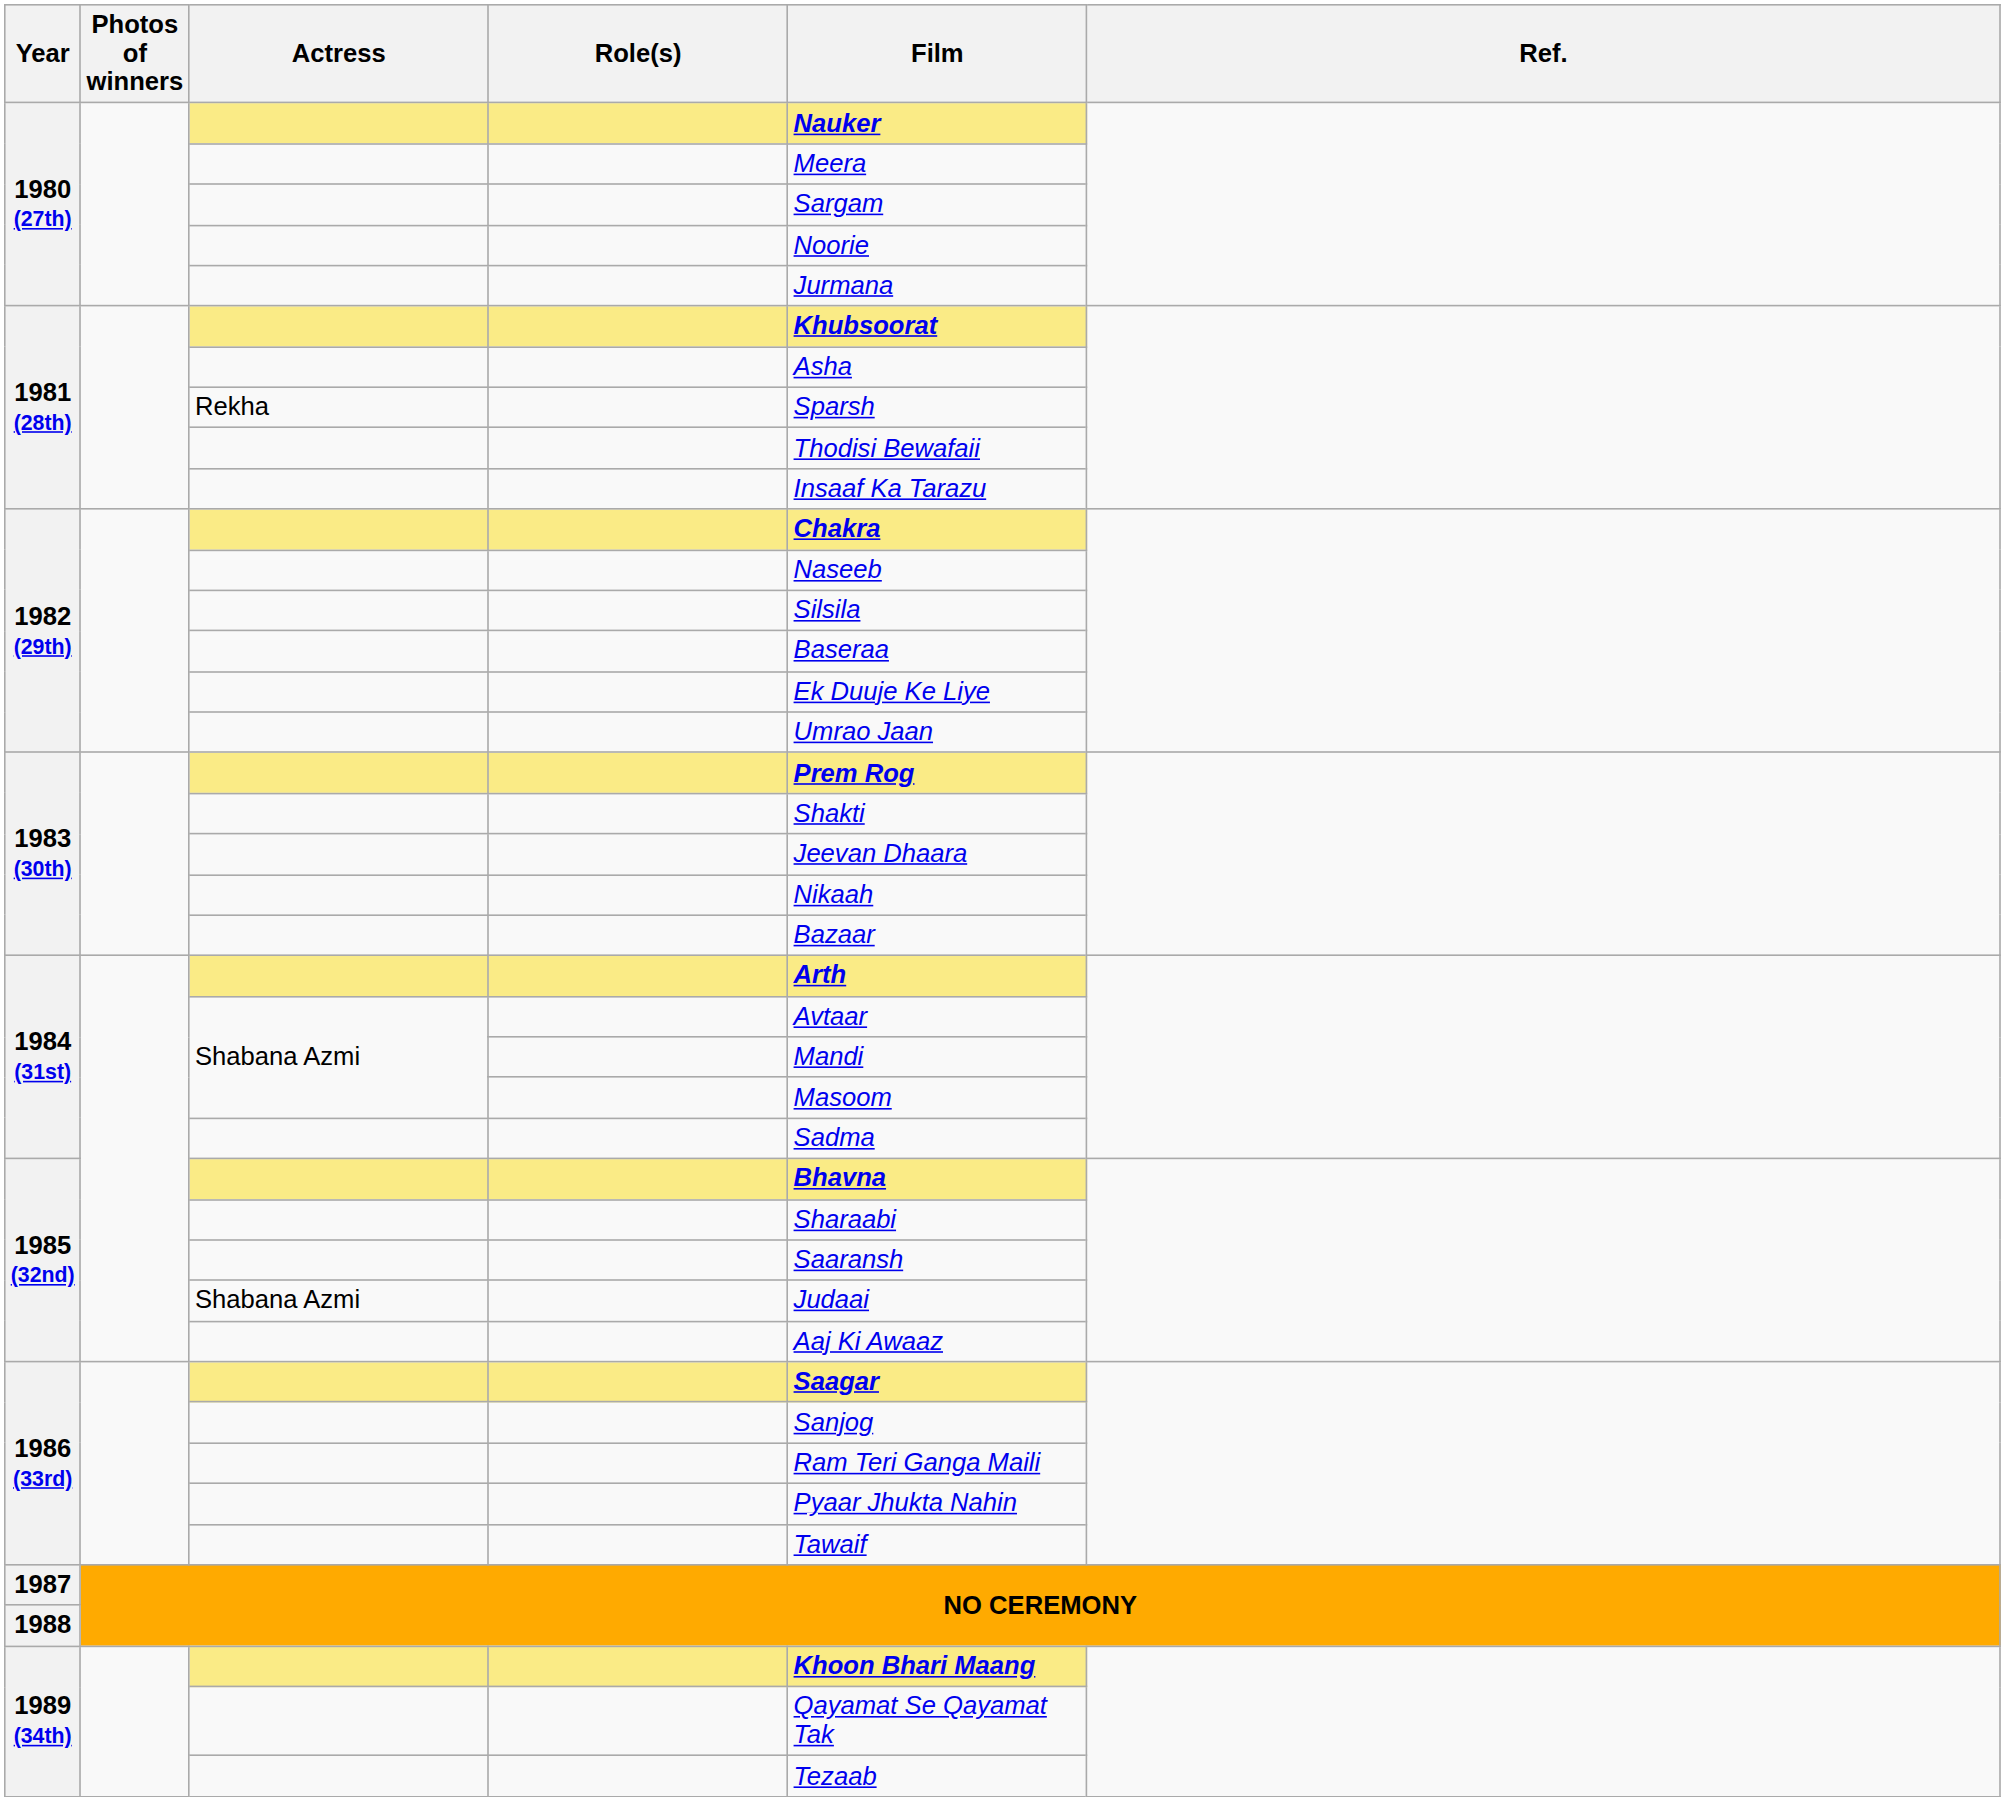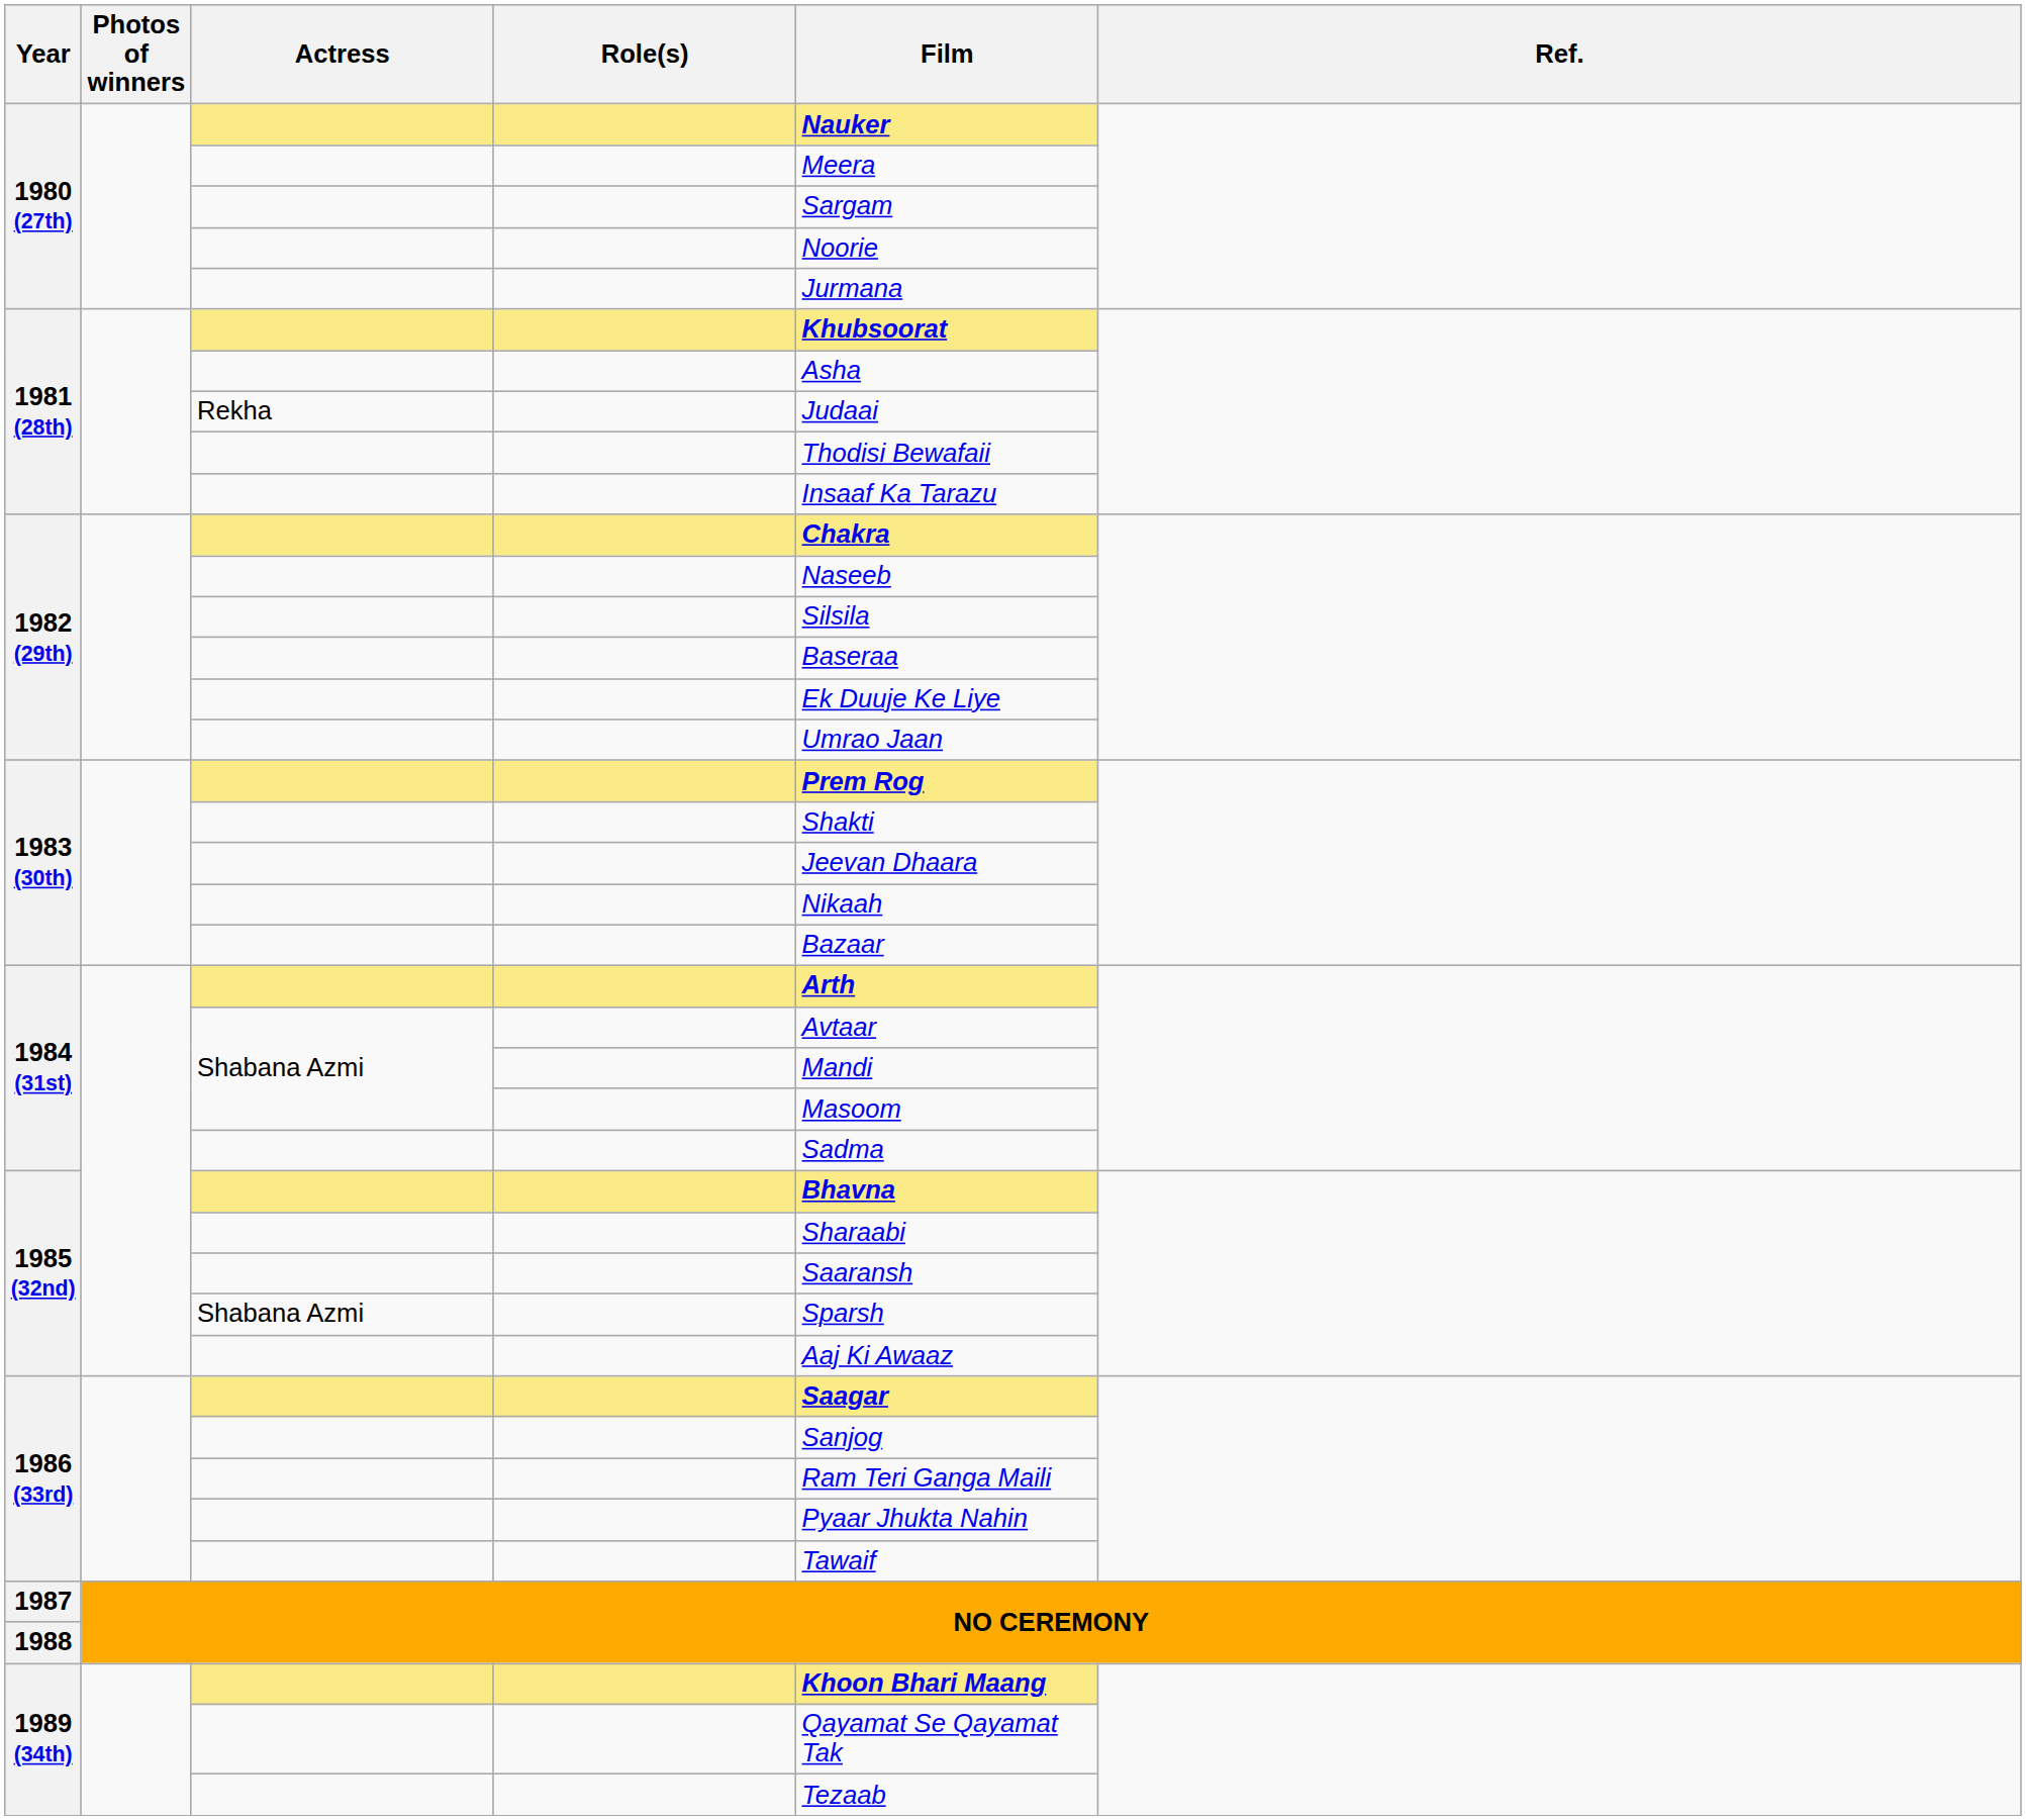 <table class="wikitable sortable" style="text-align:left;">
 <tr>
 <th scope="col" style="width:3%; text-align:center;">Year</th>
 <th scope="col" style="width:3%;text-align:center;">Photos of winners</th>
 <th scope="col" style="width:15%;text-align:center;">Actress</th>
 <th scope="col" style="width:15%;text-align:center;">Role(s)</th>
 <th scope="col" style="width:15%;text-align:center;">Film</th>
 <th>Ref.</th>
 </tr>
 <tr>
 <th scope="row" rowspan=5 style="text-align:center">1980 <br><small><a href='#'>(27th)</a> </small></th>
 <td rowspan=5 style="text-align:center"></td>
 <td style="background:#FAEB86;"><strong></strong> </td>
 <td style="background:#FAEB86;"><strong></strong></td>
 <td style="background:#FAEB86;"><strong><em><a href='#'>Nauker</a></em></strong></td>
 <td rowspan="5"></td>
 </tr>
 <tr>
 <td></td>
 <td></td>
 <td><em><a href='#'>Meera</a></em></td>
 </tr>
 <tr>
 <td></td>
 <td></td>
 <td><em><a href='#'>Sargam</a></em></td>
 </tr>
 <tr>
 <td></td>
 <td></td>
 <td><em><a href='#'>Noorie</a></em></td>
 </tr>
 <tr>
 <td></td>
 <td></td>
 <td><em><a href='#'>Jurmana</a></em></td>
 </tr>
 <tr>
 <th scope="row" rowspan=5 style="text-align:center">1981 <br><small><a href='#'>(28th)</a> </small></th>
 <td rowspan=5 style="text-align:center"></td>
 <td style="background:#FAEB86;"><strong></strong> </td>
 <td style="background:#FAEB86;"><strong></strong></td>
 <td style="background:#FAEB86;"><strong><em><a href='#'>Khubsoorat</a></em></strong></td>
 <td rowspan="5"></td>
 </tr>
 <tr>
 <td></td>
 <td></td>
 <td><em><a href='#'>Asha</a></em></td>
 </tr>
 <tr>
 <td>Rekha</td>
 <td></td>
-<td><em><a href='#'>Sparsh</a></em></td>
+<td><em><a href='#'>Judaai</a></em></td>
 </tr>
 <tr>
 <td></td>
 <td></td>
 <td><em><a href='#'>Thodisi Bewafaii</a></em></td>
 </tr>
 <tr>
 <td></td>
 <td></td>
 <td><em><a href='#'>Insaaf Ka Tarazu</a></em></td>
 </tr>
 <tr>
 <th scope="row" rowspan=6 style="text-align:center">1982 <br><small><a href='#'>(29th)</a> </small></th>
 <td rowspan=6 style="text-align:center"></td>
 <td style="background:#FAEB86;"><strong></strong> </td>
 <td style="background:#FAEB86;"><strong></strong></td>
 <td style="background:#FAEB86;"><strong><em><a href='#'>Chakra</a></em></strong></td>
 <td rowspan="6"></td>
 </tr>
 <tr>
 <td></td>
 <td></td>
 <td><em><a href='#'>Naseeb</a></em></td>
 </tr>
 <tr>
 <td></td>
 <td></td>
 <td><em><a href='#'>Silsila</a></em></td>
 </tr>
 <tr>
 <td></td>
 <td></td>
 <td><em><a href='#'>Baseraa</a></em></td>
 </tr>
 <tr>
 <td></td>
 <td></td>
 <td><em><a href='#'>Ek Duuje Ke Liye</a></em></td>
 </tr>
 <tr>
 <td></td>
 <td></td>
 <td><em><a href='#'>Umrao Jaan</a></em></td>
 </tr>
 <tr>
 <th scope="row" rowspan=5 style="text-align:center">1983 <br><small><a href='#'>(30th)</a> </small></th>
 <td rowspan=5 style="text-align:center"></td>
 <td style="background:#FAEB86;"><strong></strong> </td>
 <td style="background:#FAEB86;"><strong></strong></td>
 <td style="background:#FAEB86;"><strong><em><a href='#'>Prem Rog</a></em></strong></td>
 <td rowspan="5"></td>
 </tr>
 <tr>
 <td></td>
 <td></td>
 <td><em><a href='#'>Shakti</a></em></td>
 </tr>
 <tr>
 <td></td>
 <td></td>
 <td><em><a href='#'>Jeevan Dhaara</a></em></td>
 </tr>
 <tr>
 <td></td>
 <td></td>
 <td><em><a href='#'>Nikaah</a></em></td>
 </tr>
 <tr>
 <td></td>
 <td></td>
 <td><em><a href='#'>Bazaar</a></em></td>
 </tr>
 <tr>
 <th scope="row" rowspan=5 style="text-align:center">1984 <br><small><a href='#'>(31st)</a> </small></th>
 <td rowspan="10" style="text-align:center"></td>
 <td style="background:#FAEB86;"><strong></strong> </td>
 <td style="background:#FAEB86;"><strong></strong></td>
 <td style="background:#FAEB86;"><strong><em><a href='#'>Arth</a></em></strong></td>
 <td rowspan="5"></td>
 </tr>
 <tr>
 <td rowspan=3>Shabana Azmi</td>
 <td></td>
 <td><em><a href='#'>Avtaar</a></em></td>
 </tr>
 <tr>
 <td></td>
 <td><em><a href='#'>Mandi</a></em></td>
 </tr>
 <tr>
 <td></td>
 <td><em><a href='#'>Masoom</a></em></td>
 </tr>
 <tr>
 <td></td>
 <td></td>
 <td><em><a href='#'>Sadma</a></em></td>
 </tr>
 <tr>
 <th scope="row" rowspan=5 style="text-align:center">1985 <br><small><a href='#'>(32nd)</a> </small></th>
 <td style="background:#FAEB86;"><strong></strong> </td>
 <td style="background:#FAEB86;"><strong></strong></td>
 <td style="background:#FAEB86;"><strong><em><a href='#'>Bhavna</a></em></strong></td>
 <td rowspan="5"></td>
 </tr>
 <tr>
 <td></td>
 <td></td>
 <td><em><a href='#'>Sharaabi</a></em></td>
 </tr>
 <tr>
 <td></td>
 <td></td>
 <td><em><a href='#'>Saaransh</a></em></td>
 </tr>
 <tr>
 <td>Shabana Azmi</td>
 <td></td>
-<td><em><a href='#'>Judaai</a></em></td>
+<td><em><a href='#'>Sparsh</a></em></td>
 </tr>
 <tr>
 <td></td>
 <td></td>
 <td><em><a href='#'>Aaj Ki Awaaz</a></em></td>
 </tr>
 <tr>
 <th scope="row" rowspan=5 style="text-align:center">1986 <br><small><a href='#'>(33rd)</a> </small></th>
 <td rowspan=5 style="text-align:center"></td>
 <td style="background:#FAEB86;"><strong></strong> </td>
 <td style="background:#FAEB86;"><strong></strong></td>
 <td style="background:#FAEB86;"><strong><em><a href='#'>Saagar</a></em></strong></td>
 <td rowspan="5"></td>
 </tr>
 <tr>
 <td></td>
 <td></td>
 <td><em><a href='#'>Sanjog</a></em></td>
 </tr>
 <tr>
 <td></td>
 <td></td>
 <td><em><a href='#'>Ram Teri Ganga Maili</a></em></td>
 </tr>
 <tr>
 <td></td>
 <td></td>
 <td><em><a href='#'>Pyaar Jhukta Nahin</a></em></td>
 </tr>
 <tr>
 <td></td>
 <td></td>
 <td><em><a href='#'>Tawaif</a></em></td>
 </tr>
 <tr>
 <th scope="row" rowspan=1 style="text-align:center">1987</th>
 <td colspan="5" rowspan="2" style="background:#FFAA00; text-align:center"><strong>NO CEREMONY</strong></td>
 </tr>
 <tr>
 <th scope="row" rowspan=1 style="text-align:center">1988</th>
 </tr>
 <tr>
 <th scope="row" rowspan=3 style="text-align:center">1989 <br><small><a href='#'>(34th)</a> </small></th>
 <td rowspan=3 style="text-align:center"></td>
 <td style="background:#FAEB86;"><strong></strong> </td>
 <td style="background:#FAEB86;"><strong></strong></td>
 <td style="background:#FAEB86;"><strong><em><a href='#'>Khoon Bhari Maang</a></em></strong></td>
 <td rowspan="3"></td>
 </tr>
 <tr>
 <td></td>
 <td></td>
 <td><em><a href='#'>Qayamat Se Qayamat Tak</a></em></td>
 </tr>
 <tr>
 <td></td>
 <td></td>
 <td><em><a href='#'>Tezaab</a></em></td>
 </tr>
 </table>
